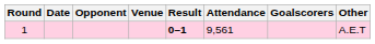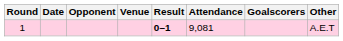 <table class="wikitable">
 <tr>
 <th>Round</th>
 <th>Date</th>
 <th>Opponent</th>
 <th>Venue</th>
 <th>Result</th>
 <th>Attendance</th>
 <th>Goalscorers</th>
 <th>Other</th>
 </tr>
 <tr style="background: #ffd0e3;">
 <td style="text-align:center;">1</td>
 <td></td>
 <td></td>
 <td></td>
 <td><strong>0–1</strong></td>
-<td>9,561</td>
+<td>9,081</td>
 <td></td>
 <td>A.E.T</td>
 </tr>
 </table>
